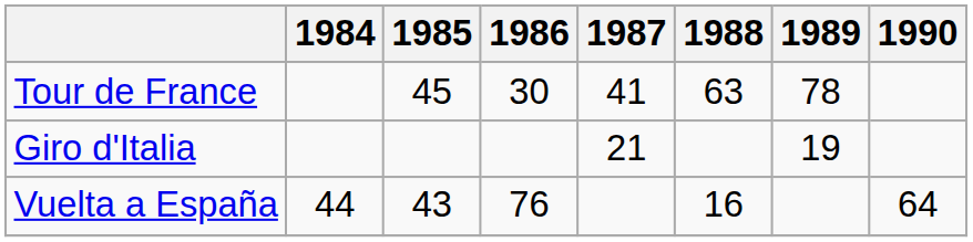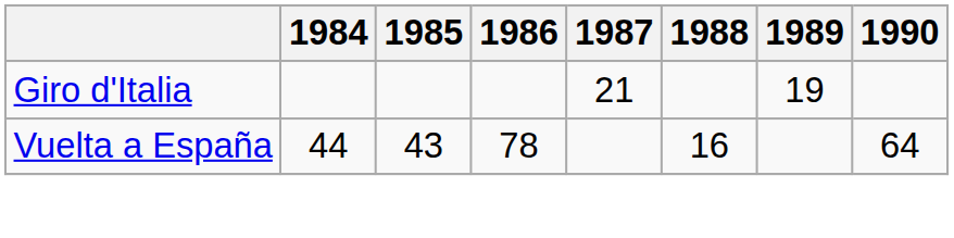 <table class="wikitable">
 <tr>
 <th></th>
 <th>1984</th>
 <th>1985</th>
 <th>1986</th>
 <th>1987</th>
 <th>1988</th>
 <th>1989</th>
 <th>1990</th>
-</tr>
-<tr align=center>
-<td align=left><a href='#'>Tour de France</a></td>
-<td></td>
-<td>45</td>
-<td>30</td>
-<td>41</td>
-<td>63</td>
-<td>78</td>
-<td></td>
 </tr>
 <tr align=center>
 <td align=left><a href='#'>Giro d'Italia</a></td>
 <td></td>
 <td></td>
 <td></td>
 <td>21</td>
 <td></td>
 <td>19</td>
 <td></td>
 </tr>
 <tr align=center>
 <td align=left><a href='#'>Vuelta a España</a></td>
 <td>44</td>
 <td>43</td>
-<td>76</td>
+<td>78</td>
 <td></td>
 <td>16</td>
 <td></td>
 <td>64</td>
 </tr>
 <tr>
 </tr>
 </table>
